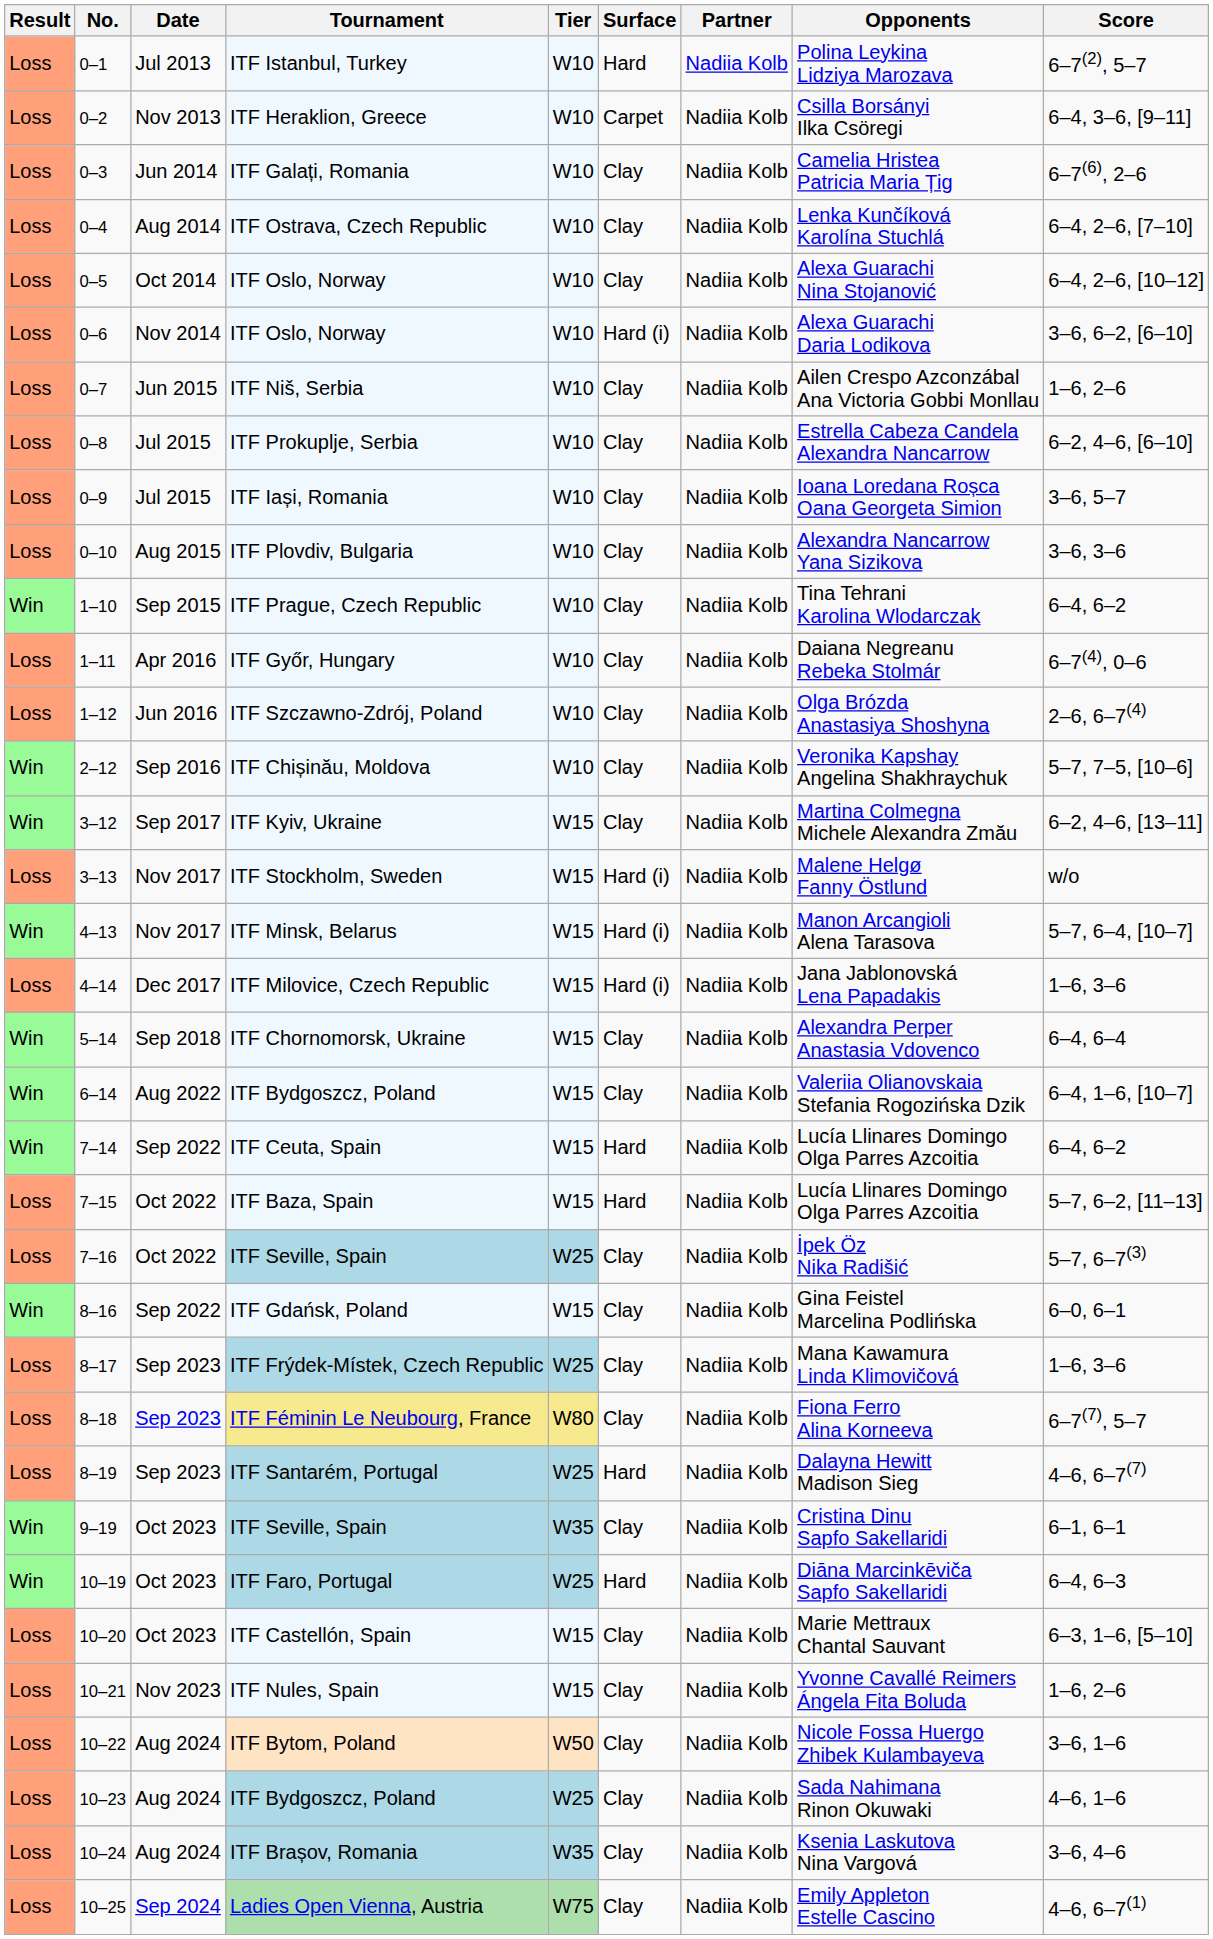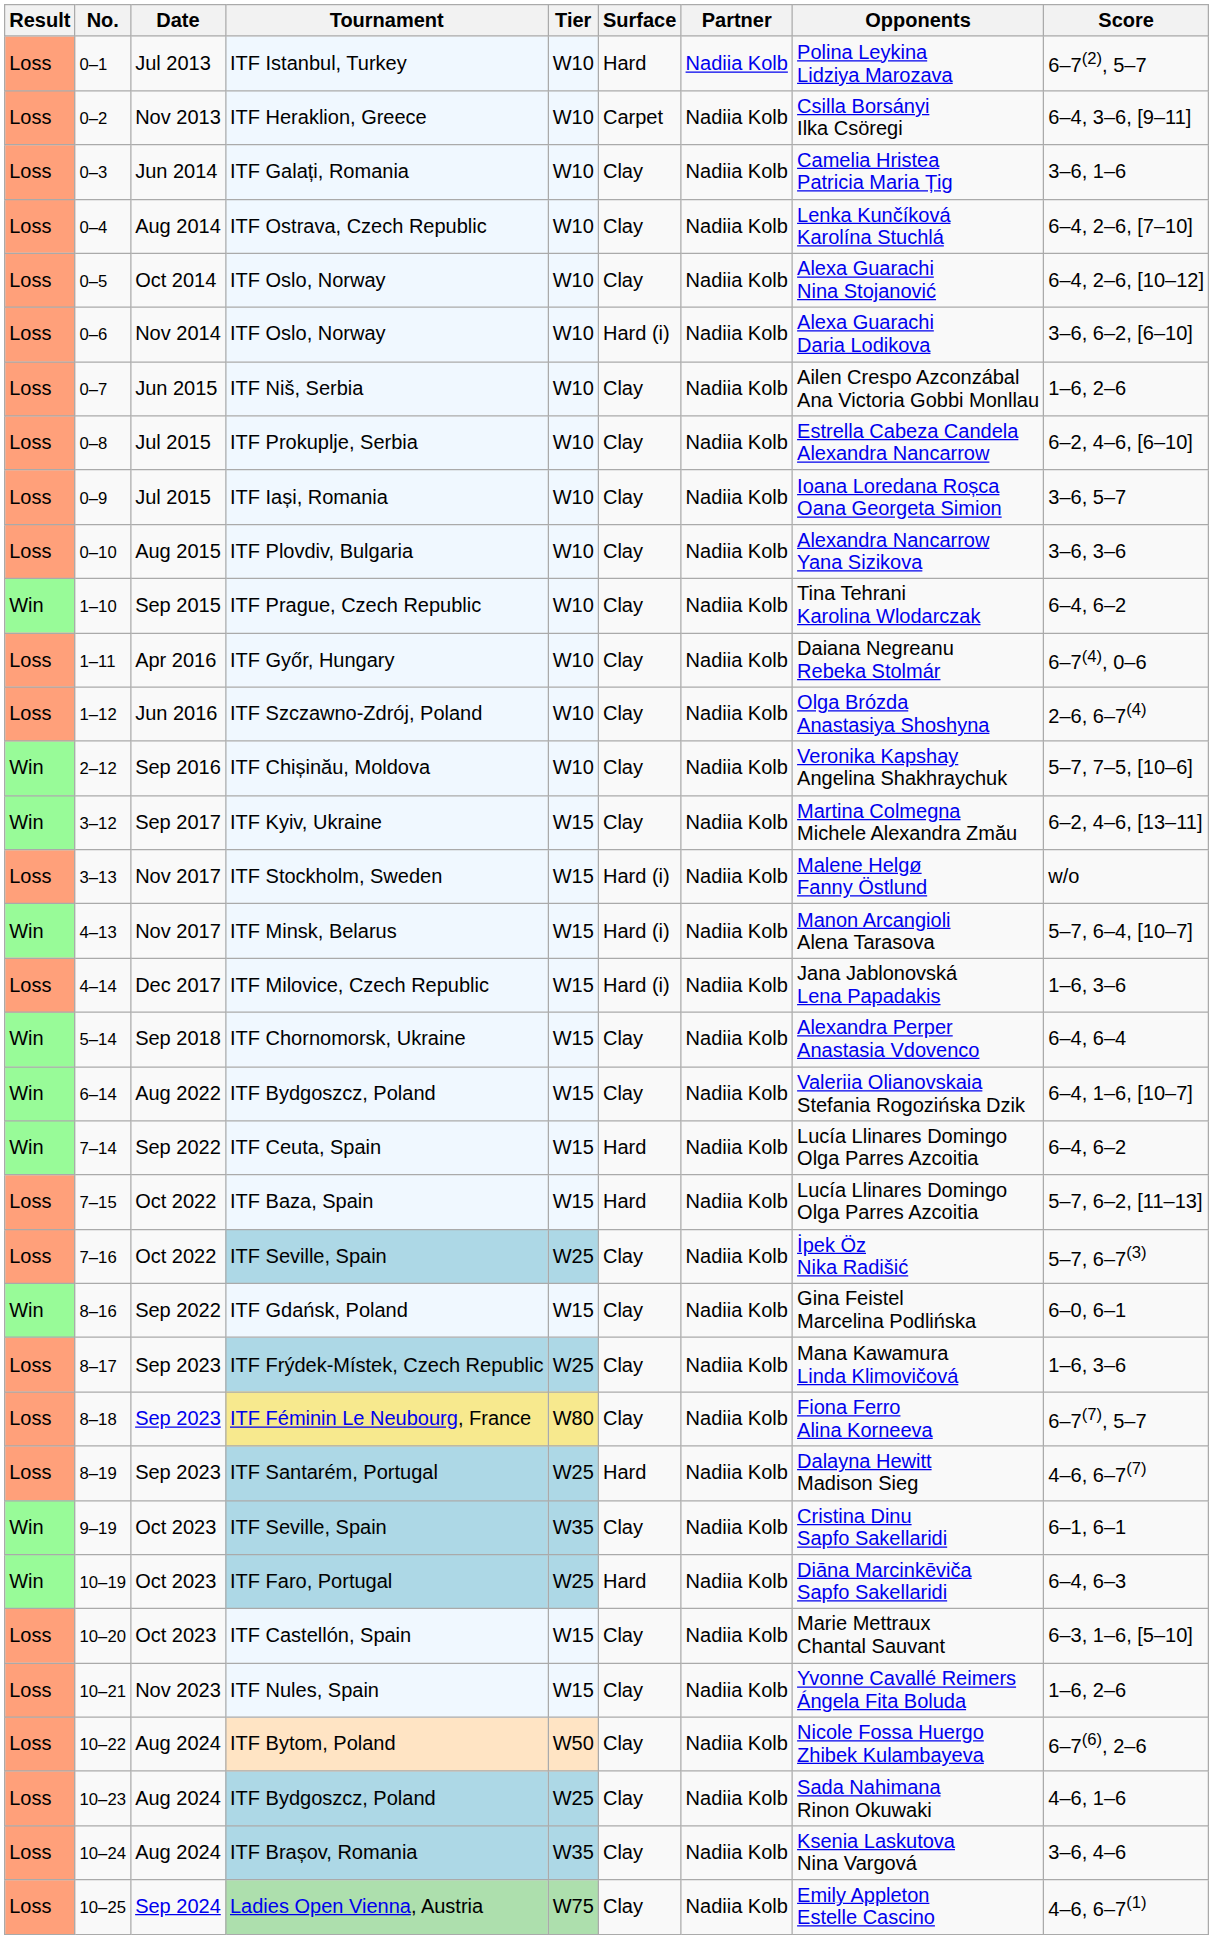 <table class="sortable wikitable">
 <tr>
 <th>Result</th>
 <th>No.</th>
 <th>Date</th>
 <th>Tournament</th>
 <th>Tier</th>
 <th>Surface</th>
 <th>Partner</th>
 <th>Opponents</th>
 <th class="unsortable">Score</th>
 </tr>
 <tr>
 <td style="background:#ffa07a;">Loss</td>
 <td><small>0–1</small></td>
 <td>Jul 2013</td>
 <td style="background:#f0f8ff;">ITF Istanbul, Turkey</td>
 <td style="background:#f0f8ff;">W10</td>
 <td>Hard</td>
 <td> <a href='#'>Nadiia Kolb</a></td>
 <td> <a href='#'>Polina Leykina</a> <br>  <a href='#'>Lidziya Marozava</a></td>
 <td>6–7<sup>(2)</sup>, 5–7</td>
 </tr>
 <tr>
 <td style="background:#ffa07a;">Loss</td>
 <td><small>0–2</small></td>
 <td>Nov 2013</td>
 <td style="background:#f0f8ff;">ITF Heraklion, Greece</td>
 <td style="background:#f0f8ff;">W10</td>
 <td>Carpet</td>
 <td> Nadiia Kolb</td>
 <td> <a href='#'>Csilla Borsányi</a> <br>  Ilka Csöregi</td>
 <td>6–4, 3–6, [9–11]</td>
 </tr>
 <tr>
 <td style="background:#ffa07a;">Loss</td>
 <td><small>0–3</small></td>
 <td>Jun 2014</td>
 <td style="background:#f0f8ff;">ITF Galați, Romania</td>
 <td style="background:#f0f8ff;">W10</td>
 <td>Clay</td>
 <td> Nadiia Kolb</td>
 <td> <a href='#'>Camelia Hristea</a> <br>  <a href='#'>Patricia Maria Țig</a></td>
-<td>6–7<sup>(6)</sup>, 2–6</td>
+<td>3–6, 1–6</td>
 </tr>
 <tr>
 <td style="background:#ffa07a;">Loss</td>
 <td><small>0–4</small></td>
 <td>Aug 2014</td>
 <td style="background:#f0f8ff;">ITF Ostrava, Czech Republic</td>
 <td style="background:#f0f8ff;">W10</td>
 <td>Clay</td>
 <td> Nadiia Kolb</td>
 <td> <a href='#'>Lenka Kunčíková</a> <br>  <a href='#'>Karolína Stuchlá</a></td>
 <td>6–4, 2–6, [7–10]</td>
 </tr>
 <tr>
 <td style="background:#ffa07a;">Loss</td>
 <td><small>0–5</small></td>
 <td>Oct 2014</td>
 <td style="background:#f0f8ff;">ITF Oslo, Norway</td>
 <td style="background:#f0f8ff;">W10</td>
 <td>Clay</td>
 <td> Nadiia Kolb</td>
 <td> <a href='#'>Alexa Guarachi</a> <br>  <a href='#'>Nina Stojanović</a></td>
 <td>6–4, 2–6, [10–12]</td>
 </tr>
 <tr>
 <td style="background:#ffa07a;">Loss</td>
 <td><small>0–6</small></td>
 <td>Nov 2014</td>
 <td style="background:#f0f8ff;">ITF Oslo, Norway</td>
 <td style="background:#f0f8ff;">W10</td>
 <td>Hard (i)</td>
 <td> Nadiia Kolb</td>
 <td> <a href='#'>Alexa Guarachi</a> <br>  <a href='#'>Daria Lodikova</a></td>
 <td>3–6, 6–2, [6–10]</td>
 </tr>
 <tr>
 <td style="background:#ffa07a;">Loss</td>
 <td><small>0–7</small></td>
 <td>Jun 2015</td>
 <td style="background:#f0f8ff;">ITF Niš, Serbia</td>
 <td style="background:#f0f8ff;">W10</td>
 <td>Clay</td>
 <td> Nadiia Kolb</td>
 <td> Ailen Crespo Azconzábal <br>  Ana Victoria Gobbi Monllau</td>
 <td>1–6, 2–6</td>
 </tr>
 <tr>
 <td style="background:#ffa07a;">Loss</td>
 <td><small>0–8</small></td>
 <td>Jul 2015</td>
 <td style="background:#f0f8ff;">ITF Prokuplje, Serbia</td>
 <td style="background:#f0f8ff;">W10</td>
 <td>Clay</td>
 <td> Nadiia Kolb</td>
 <td> <a href='#'>Estrella Cabeza Candela</a> <br>  <a href='#'>Alexandra Nancarrow</a></td>
 <td>6–2, 4–6, [6–10]</td>
 </tr>
 <tr>
 <td style="background:#ffa07a;">Loss</td>
 <td><small>0–9</small></td>
 <td>Jul 2015</td>
 <td style="background:#f0f8ff;">ITF Iași, Romania</td>
 <td style="background:#f0f8ff;">W10</td>
 <td>Clay</td>
 <td> Nadiia Kolb</td>
 <td> <a href='#'>Ioana Loredana Roșca</a><br> <a href='#'>Oana Georgeta Simion</a></td>
 <td>3–6, 5–7</td>
 </tr>
 <tr>
 <td style="background:#ffa07a;">Loss</td>
 <td><small>0–10</small></td>
 <td>Aug 2015</td>
 <td style="background:#f0f8ff;">ITF Plovdiv, Bulgaria</td>
 <td style="background:#f0f8ff;">W10</td>
 <td>Clay</td>
 <td> Nadiia Kolb</td>
 <td> <a href='#'>Alexandra Nancarrow</a><br> <a href='#'>Yana Sizikova</a></td>
 <td>3–6, 3–6</td>
 </tr>
 <tr>
 <td style="background:#98fb98;">Win</td>
 <td><small>1–10</small></td>
 <td>Sep 2015</td>
 <td style="background:#f0f8ff;">ITF Prague, Czech Republic</td>
 <td style="background:#f0f8ff;">W10</td>
 <td>Clay</td>
 <td> Nadiia Kolb</td>
 <td> Tina Tehrani <br>  <a href='#'>Karolina Wlodarczak</a></td>
 <td>6–4, 6–2</td>
 </tr>
 <tr>
 <td style="background:#ffa07a;">Loss</td>
 <td><small>1–11</small></td>
 <td>Apr 2016</td>
 <td style="background:#f0f8ff;">ITF Győr, Hungary</td>
 <td style="background:#f0f8ff;">W10</td>
 <td>Clay</td>
 <td> Nadiia Kolb</td>
 <td> Daiana Negreanu <br>  <a href='#'>Rebeka Stolmár</a></td>
 <td>6–7<sup>(4)</sup>, 0–6</td>
 </tr>
 <tr>
 <td style="background:#ffa07a;">Loss</td>
 <td><small>1–12</small></td>
 <td>Jun 2016</td>
 <td style="background:#f0f8ff;">ITF Szczawno-Zdrój, Poland</td>
 <td style="background:#f0f8ff;">W10</td>
 <td>Clay</td>
 <td> Nadiia Kolb</td>
 <td> <a href='#'>Olga Brózda</a> <br>  <a href='#'>Anastasiya Shoshyna</a></td>
 <td>2–6, 6–7<sup>(4)</sup></td>
 </tr>
 <tr>
 <td style="background:#98fb98;">Win</td>
 <td><small>2–12</small></td>
 <td>Sep 2016</td>
 <td style="background:#f0f8ff;">ITF Chișinău, Moldova</td>
 <td style="background:#f0f8ff;">W10</td>
 <td>Clay</td>
 <td> Nadiia Kolb</td>
 <td> <a href='#'>Veronika Kapshay</a> <br>  Angelina Shakhraychuk</td>
 <td>5–7, 7–5, [10–6]</td>
 </tr>
 <tr>
 <td style="background:#98fb98;">Win</td>
 <td><small>3–12</small></td>
 <td>Sep 2017</td>
 <td bgcolor=f0f8ff>ITF Kyiv, Ukraine</td>
 <td bgcolor=f0f8ff>W15</td>
 <td>Clay</td>
 <td> Nadiia Kolb</td>
 <td> <a href='#'>Martina Colmegna</a> <br>  Michele Alexandra Zmău</td>
 <td>6–2, 4–6, [13–11]</td>
 </tr>
 <tr>
 <td style=background:#FFA07A>Loss</td>
 <td><small>3–13</small></td>
 <td>Nov 2017</td>
 <td style="background:#f0f8ff;">ITF Stockholm, Sweden</td>
 <td style="background:#f0f8ff;">W15</td>
 <td>Hard (i)</td>
 <td> Nadiia Kolb</td>
 <td> <a href='#'>Malene Helgø</a> <br>  <a href='#'>Fanny Östlund</a></td>
 <td>w/o</td>
 </tr>
 <tr>
 <td style="background:#98fb98;">Win</td>
 <td><small>4–13</small></td>
 <td>Nov 2017</td>
 <td style="background:#f0f8ff;">ITF Minsk, Belarus</td>
 <td style="background:#f0f8ff;">W15</td>
 <td>Hard (i)</td>
 <td> Nadiia Kolb</td>
 <td> <a href='#'>Manon Arcangioli</a> <br>  Alena Tarasova</td>
 <td>5–7, 6–4, [10–7]</td>
 </tr>
 <tr>
 <td style="background:#ffa07a;">Loss</td>
 <td><small>4–14</small></td>
 <td>Dec 2017</td>
 <td bgcolor=f0f8ff>ITF Milovice, Czech Republic</td>
 <td bgcolor=f0f8ff>W15</td>
 <td>Hard (i)</td>
 <td> Nadiia Kolb</td>
 <td> Jana Jablonovská <br>  <a href='#'>Lena Papadakis</a></td>
 <td>1–6, 3–6</td>
 </tr>
 <tr>
 <td style="background:#98fb98;">Win</td>
 <td><small>5–14</small></td>
 <td>Sep 2018</td>
 <td bgcolor=f0f8ff>ITF Chornomorsk, Ukraine</td>
 <td bgcolor=f0f8ff>W15</td>
 <td>Clay</td>
 <td> Nadiia Kolb</td>
 <td> <a href='#'>Alexandra Perper</a> <br>  <a href='#'>Anastasia Vdovenco</a></td>
 <td>6–4, 6–4</td>
 </tr>
 <tr>
 <td style="background:#98fb98;">Win</td>
 <td><small>6–14</small></td>
 <td>Aug 2022</td>
 <td style="background:#f0f8ff;">ITF Bydgoszcz, Poland</td>
 <td style="background:#f0f8ff;">W15</td>
 <td>Clay</td>
 <td> Nadiia Kolb</td>
 <td> <a href='#'>Valeriia Olianovskaia</a> <br> Stefania Rogozińska Dzik</td>
 <td>6–4, 1–6, [10–7]</td>
 </tr>
 <tr>
 <td style="background:#98fb98;">Win</td>
 <td><small>7–14</small></td>
 <td>Sep 2022</td>
 <td style="background:#f0f8ff;">ITF Ceuta, Spain</td>
 <td style="background:#f0f8ff;">W15</td>
 <td>Hard</td>
 <td> Nadiia Kolb</td>
 <td> Lucía Llinares Domingo <br> Olga Parres Azcoitia</td>
 <td>6–4, 6–2</td>
 </tr>
 <tr>
 <td style="background:#ffa07a;">Loss</td>
 <td><small>7–15</small></td>
 <td>Oct 2022</td>
 <td style="background:#f0f8ff;">ITF Baza, Spain</td>
 <td style="background:#f0f8ff;">W15</td>
 <td>Hard</td>
 <td> Nadiia Kolb</td>
 <td> Lucía Llinares Domingo <br> Olga Parres Azcoitia</td>
 <td>5–7, 6–2, [11–13]</td>
 </tr>
 <tr>
 <td style="background:#ffa07a;">Loss</td>
 <td><small>7–16</small></td>
 <td>Oct 2022</td>
 <td bgcolor=lightblue>ITF Seville, Spain</td>
 <td bgcolor=lightblue>W25</td>
 <td>Clay</td>
 <td> Nadiia Kolb</td>
 <td> <a href='#'>İpek Öz</a> <br>  <a href='#'>Nika Radišić</a></td>
 <td>5–7, 6–7<sup>(3)</sup></td>
 </tr>
 <tr>
 <td style="background:#98fb98;">Win</td>
 <td><small>8–16</small></td>
 <td>Sep 2022</td>
 <td style="background:#f0f8ff;">ITF Gdańsk, Poland</td>
 <td style="background:#f0f8ff;">W15</td>
 <td>Clay</td>
 <td> Nadiia Kolb</td>
 <td> Gina Feistel <br> Marcelina Podlińska</td>
 <td>6–0, 6–1</td>
 </tr>
 <tr>
 <td style="background:#ffa07a;">Loss</td>
 <td><small>8–17</small></td>
 <td>Sep 2023</td>
 <td style="background:lightblue;">ITF Frýdek-Místek, Czech Republic</td>
 <td style="background:lightblue;">W25</td>
 <td>Clay</td>
 <td> Nadiia Kolb</td>
 <td> Mana Kawamura <br> <a href='#'>Linda Klimovičová</a></td>
 <td>1–6, 3–6</td>
 </tr>
 <tr>
 <td style="background:#ffa07a;">Loss</td>
 <td><small>8–18</small></td>
 <td><a href='#'>Sep 2023</a></td>
 <td bgcolor=f7e98e><a href='#'>ITF Féminin Le Neubourg</a>, France</td>
 <td bgcolor=f7e98e>W80</td>
 <td>Clay</td>
 <td> Nadiia Kolb</td>
 <td> <a href='#'>Fiona Ferro</a> <br>  <a href='#'>Alina Korneeva</a></td>
 <td>6–7<sup>(7)</sup>, 5–7</td>
 </tr>
 <tr>
 <td style="background:#ffa07a;">Loss</td>
 <td><small>8–19</small></td>
 <td>Sep 2023</td>
 <td style="background:lightblue;">ITF Santarém, Portugal</td>
 <td style="background:lightblue;">W25</td>
 <td>Hard</td>
 <td> Nadiia Kolb</td>
 <td> <a href='#'>Dalayna Hewitt</a> <br>  Madison Sieg</td>
 <td>4–6, 6–7<sup>(7)</sup></td>
 </tr>
 <tr>
 <td style="background:#98fb98;">Win</td>
 <td><small>9–19</small></td>
 <td>Oct 2023</td>
 <td style="background:lightblue;">ITF Seville, Spain</td>
 <td style="background:lightblue;">W35</td>
 <td>Clay</td>
 <td> Nadiia Kolb</td>
 <td> <a href='#'>Cristina Dinu</a> <br> <a href='#'>Sapfo Sakellaridi</a></td>
 <td>6–1, 6–1</td>
 </tr>
 <tr>
 <td style="background:#98fb98;">Win</td>
 <td><small>10–19</small></td>
 <td>Oct 2023</td>
 <td style="background:lightblue;">ITF Faro, Portugal</td>
 <td style="background:lightblue;">W25</td>
 <td>Hard</td>
 <td> Nadiia Kolb</td>
 <td> <a href='#'>Diāna Marcinkēviča</a> <br> <a href='#'>Sapfo Sakellaridi</a></td>
 <td>6–4, 6–3</td>
 </tr>
 <tr>
 <td style="background:#ffa07a;">Loss</td>
 <td><small>10–20</small></td>
 <td>Oct 2023</td>
 <td style="background:#f0f8ff;">ITF Castellón, Spain</td>
 <td style="background:#f0f8ff;">W15</td>
 <td>Clay</td>
 <td> Nadiia Kolb</td>
 <td> Marie Mettraux <br> Chantal Sauvant</td>
 <td>6–3, 1–6, [5–10]</td>
 </tr>
 <tr>
 <td style="background:#ffa07a;">Loss</td>
 <td><small>10–21</small></td>
 <td>Nov 2023</td>
 <td style="background:#f0f8ff;">ITF Nules, Spain</td>
 <td style="background:#f0f8ff;">W15</td>
 <td>Clay</td>
 <td> Nadiia Kolb</td>
 <td> <a href='#'>Yvonne Cavallé Reimers</a> <br> <a href='#'>Ángela Fita Boluda</a></td>
 <td>1–6, 2–6</td>
 </tr>
 <tr>
 <td style="background:#ffa07a;">Loss</td>
 <td><small>10–22</small></td>
 <td>Aug 2024</td>
 <td style="background:#ffe4c4;">ITF Bytom, Poland</td>
 <td style="background:#ffe4c4;">W50</td>
 <td>Clay</td>
 <td> Nadiia Kolb</td>
 <td> <a href='#'>Nicole Fossa Huergo</a> <br>  <a href='#'>Zhibek Kulambayeva</a></td>
-<td>3–6, 1–6</td>
+<td>6–7<sup>(6)</sup>, 2–6</td>
 </tr>
 <tr>
 <td style="background:#ffa07a;">Loss</td>
 <td><small>10–23</small></td>
 <td>Aug 2024</td>
 <td style="background:lightblue;">ITF Bydgoszcz, Poland</td>
 <td style="background:lightblue;">W25</td>
 <td>Clay</td>
 <td> Nadiia Kolb</td>
 <td> <a href='#'>Sada Nahimana</a> <br>  Rinon Okuwaki</td>
 <td>4–6, 1–6</td>
 </tr>
 <tr>
 <td style="background:#ffa07a;">Loss</td>
 <td><small>10–24</small></td>
 <td>Aug 2024</td>
 <td style="background:lightblue;">ITF Brașov, Romania</td>
 <td style="background:lightblue;">W35</td>
 <td>Clay</td>
 <td> Nadiia Kolb</td>
 <td> <a href='#'>Ksenia Laskutova</a> <br>  Nina Vargová</td>
 <td>3–6, 4–6</td>
 </tr>
 <tr>
 <td style="background:#ffa07a;">Loss</td>
 <td><small>10–25</small></td>
 <td><a href='#'>Sep 2024</a></td>
 <td style="background:#addfad;"><a href='#'>Ladies Open Vienna</a>, Austria</td>
 <td style="background:#addfad;">W75</td>
 <td>Clay</td>
 <td> Nadiia Kolb</td>
 <td> <a href='#'>Emily Appleton</a> <br>  <a href='#'>Estelle Cascino</a></td>
 <td>4–6, 6–7<sup>(1)</sup></td>
 </tr>
 </table>
